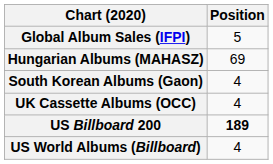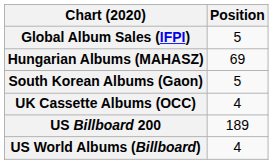 <table class="wikitable sortable plainrowheaders" style="text-align:center">
 <tr>
 <th scope="col">Chart (2020)</th>
 <th scope="col">Position</th>
 </tr>
 <tr>
 <th scope="row">Global Album Sales (<a href='#'>IFPI</a>)</th>
 <td>5</td>
 </tr>
 <tr>
 <th scope="row">Hungarian Albums (MAHASZ)</th>
 <td>69</td>
 </tr>
 <tr>
 <th scope="row">South Korean Albums (Gaon)</th>
-<td>4</td>
+<td>5</td>
 </tr>
 <tr>
 <th scope="row">UK Cassette Albums (OCC)</th>
 <td>4</td>
 </tr>
 <tr>
 <th scope="row">US <em>Billboard</em> 200</th>
-<td><strong>189</strong></td>
+<td>189</td>
 </tr>
 <tr>
 <th scope="row">US World Albums (<em>Billboard</em>)</th>
 <td>4</td>
 </tr>
 </table>
